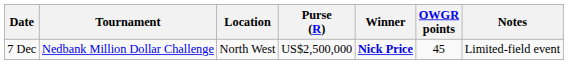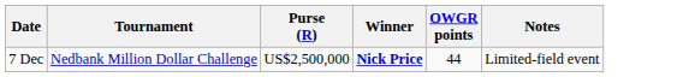 <table class="wikitable" style="font-size:95%">
 <tr>
 <th>Date</th>
 <th>Tournament</th>
-<th>Location</th>
 <th>Purse<br>(<a href='#'>R</a>)</th>
 <th>Winner</th>
 <th><a href='#'>OWGR</a><br>points</th>
 <th>Notes</th>
 </tr>
 <tr>
 <td>7 Dec</td>
 <td><a href='#'>Nedbank Million Dollar Challenge</a></td>
-<td>North West</td>
 <td align=right>US$2,500,000</td>
 <td><strong> <a href='#'>Nick Price</a></strong></td>
-<td align=center>45</td>
+<td align=center>44</td>
 <td>Limited-field event</td>
 </tr>
 </table>
